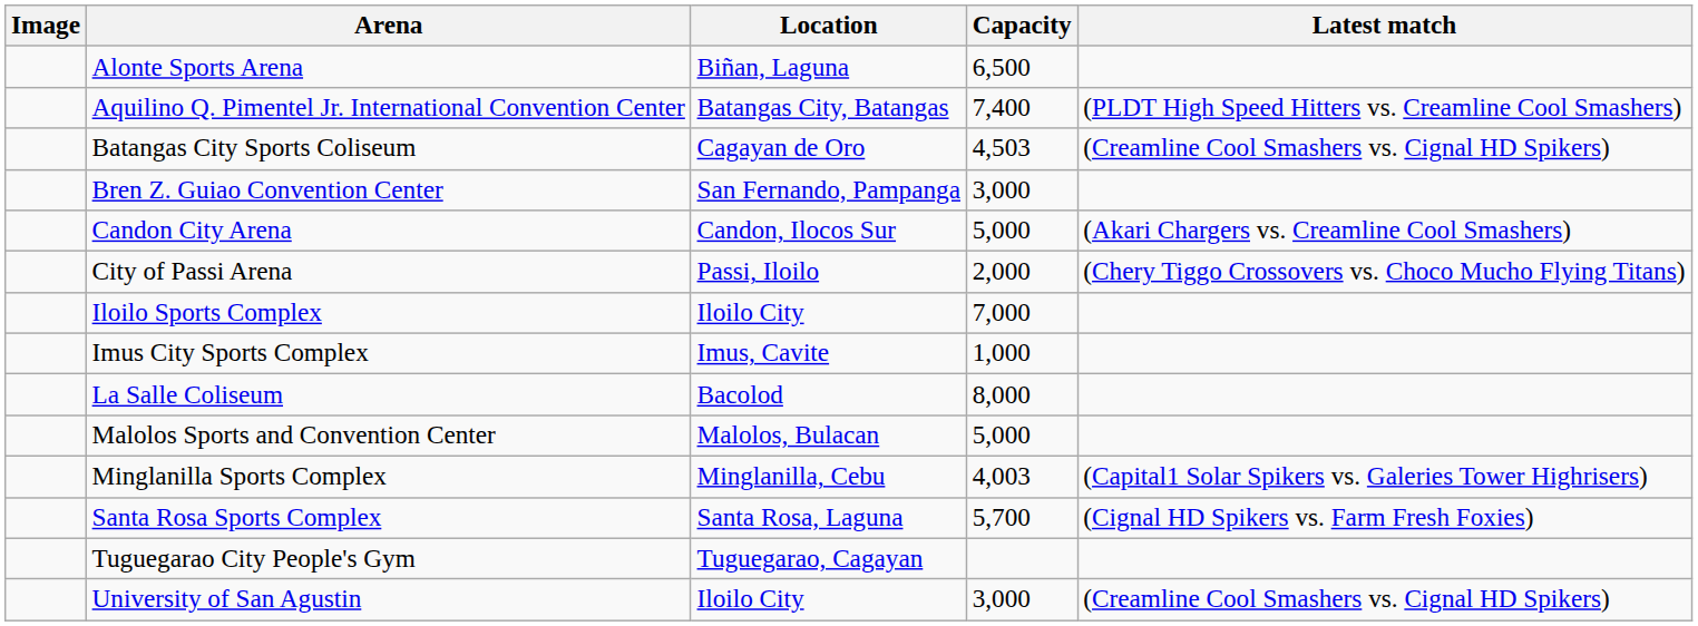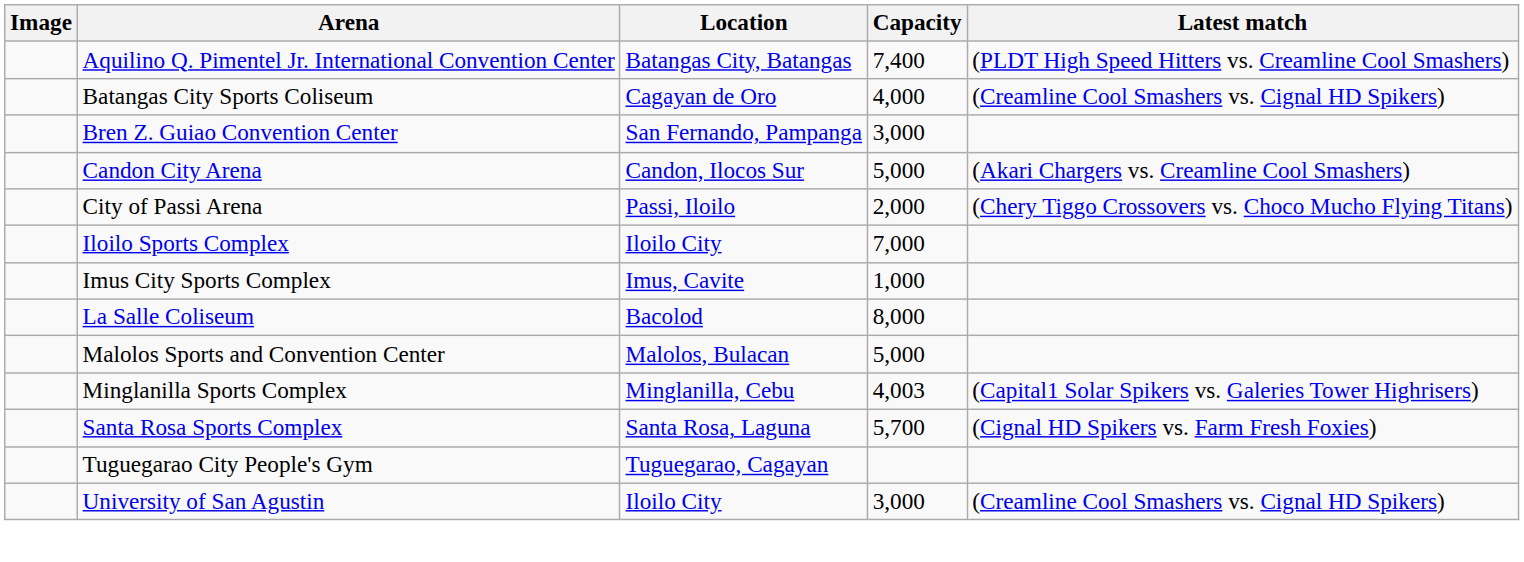 <table class="wikitable sortable">
 <tr>
 <th>Image</th>
 <th>Arena</th>
 <th>Location</th>
 <th>Capacity</th>
 <th>Latest match</th>
-</tr>
-<tr>
-<td></td>
-<td><a href='#'>Alonte Sports Arena</a></td>
-<td><a href='#'>Biñan, Laguna</a></td>
-<td>6,500</td>
-<td></td>
 </tr>
 <tr>
 <td></td>
 <td><a href='#'>Aquilino Q. Pimentel Jr. International Convention Center</a></td>
 <td><a href='#'>Batangas City, Batangas</a></td>
 <td>7,400</td>
 <td> (<a href='#'>PLDT High Speed Hitters</a> vs. <a href='#'>Creamline Cool Smashers</a>)</td>
 </tr>
 <tr>
 <td></td>
 <td>Batangas City Sports Coliseum</td>
 <td><a href='#'>Cagayan de Oro</a></td>
-<td>4,503</td>
+<td>4,000</td>
 <td> (<a href='#'>Creamline Cool Smashers</a> vs. <a href='#'>Cignal HD Spikers</a>)</td>
 </tr>
 <tr>
 <td></td>
 <td><a href='#'>Bren Z. Guiao Convention Center</a></td>
 <td><a href='#'>San Fernando, Pampanga</a></td>
 <td>3,000</td>
 <td></td>
 </tr>
 <tr>
 <td></td>
 <td><a href='#'>Candon City Arena</a></td>
 <td><a href='#'>Candon, Ilocos Sur</a></td>
 <td>5,000</td>
 <td> (<a href='#'>Akari Chargers</a> vs. <a href='#'>Creamline Cool Smashers</a>)</td>
 </tr>
 <tr>
 <td></td>
 <td>City of Passi Arena</td>
 <td><a href='#'>Passi, Iloilo</a></td>
 <td>2,000</td>
 <td> (<a href='#'>Chery Tiggo Crossovers</a> vs. <a href='#'>Choco Mucho Flying Titans</a>)</td>
 </tr>
 <tr>
 <td></td>
 <td><a href='#'>Iloilo Sports Complex</a></td>
 <td><a href='#'>Iloilo City</a></td>
 <td>7,000</td>
 <td></td>
 </tr>
 <tr>
 <td></td>
 <td>Imus City Sports Complex</td>
 <td><a href='#'>Imus, Cavite</a></td>
 <td>1,000</td>
 <td></td>
 </tr>
 <tr>
 <td></td>
 <td><a href='#'>La Salle Coliseum</a></td>
 <td><a href='#'>Bacolod</a></td>
 <td>8,000</td>
 <td></td>
 </tr>
 <tr>
 <td></td>
 <td>Malolos Sports and Convention Center</td>
 <td><a href='#'>Malolos, Bulacan</a></td>
 <td>5,000</td>
 <td></td>
 </tr>
 <tr>
 <td></td>
 <td>Minglanilla Sports Complex</td>
 <td><a href='#'>Minglanilla, Cebu</a></td>
 <td>4,003</td>
 <td> (<a href='#'>Capital1 Solar Spikers</a> vs. <a href='#'>Galeries Tower Highrisers</a>)</td>
 </tr>
 <tr>
 <td></td>
 <td><a href='#'>Santa Rosa Sports Complex</a></td>
 <td><a href='#'>Santa Rosa, Laguna</a></td>
 <td>5,700</td>
 <td> (<a href='#'>Cignal HD Spikers</a> vs. <a href='#'>Farm Fresh Foxies</a>)</td>
 </tr>
 <tr>
 <td></td>
 <td>Tuguegarao City People's Gym</td>
 <td><a href='#'>Tuguegarao, Cagayan</a></td>
 <td></td>
 <td></td>
 </tr>
 <tr>
 <td></td>
 <td><a href='#'>University of San Agustin</a> <br> </td>
 <td><a href='#'>Iloilo City</a></td>
 <td>3,000</td>
 <td> (<a href='#'>Creamline Cool Smashers</a> vs. <a href='#'>Cignal HD Spikers</a>)</td>
 </tr>
 </table>
